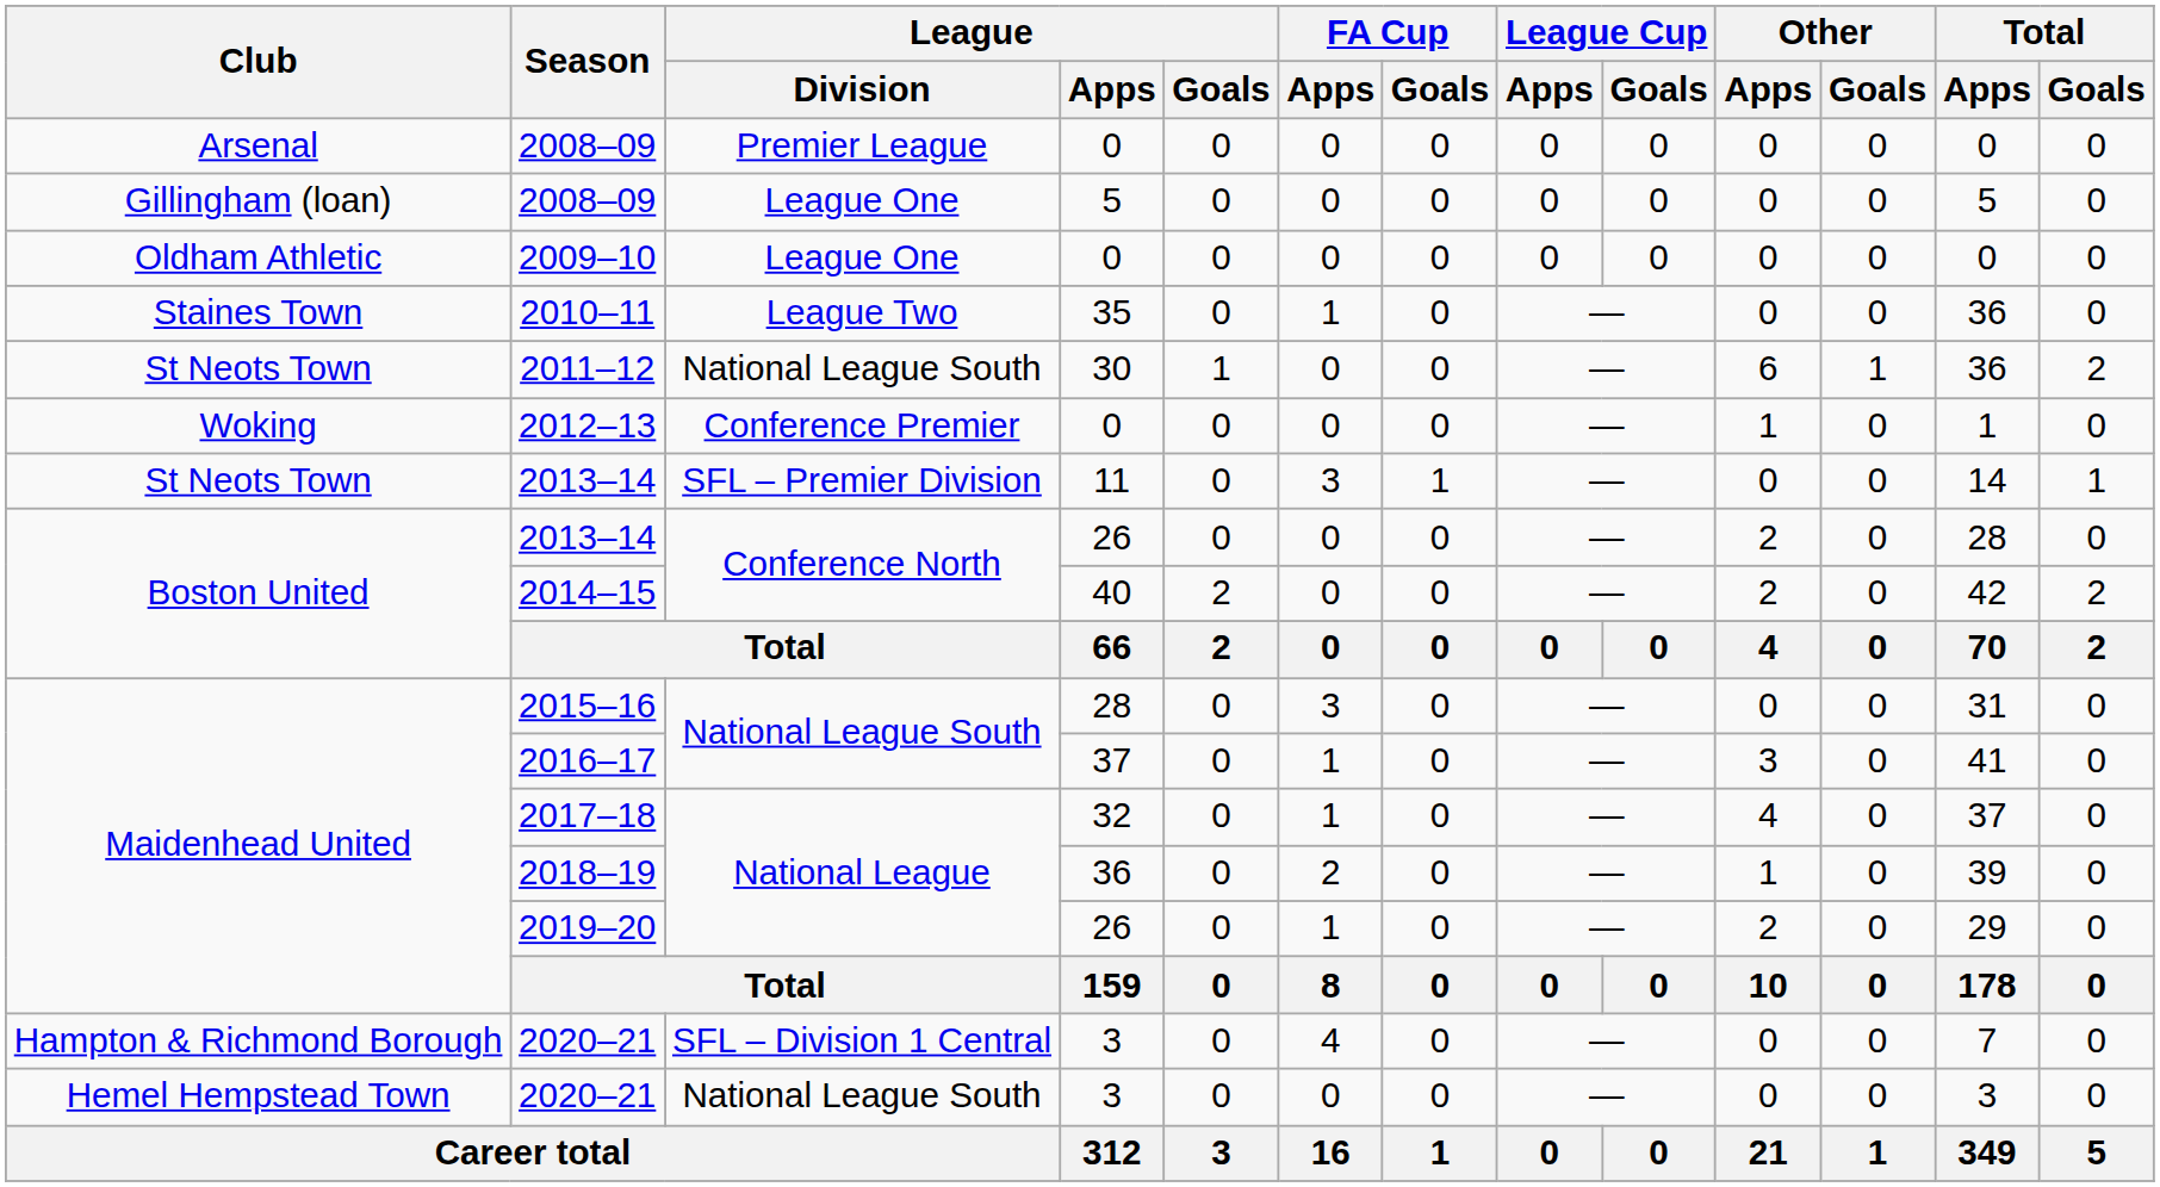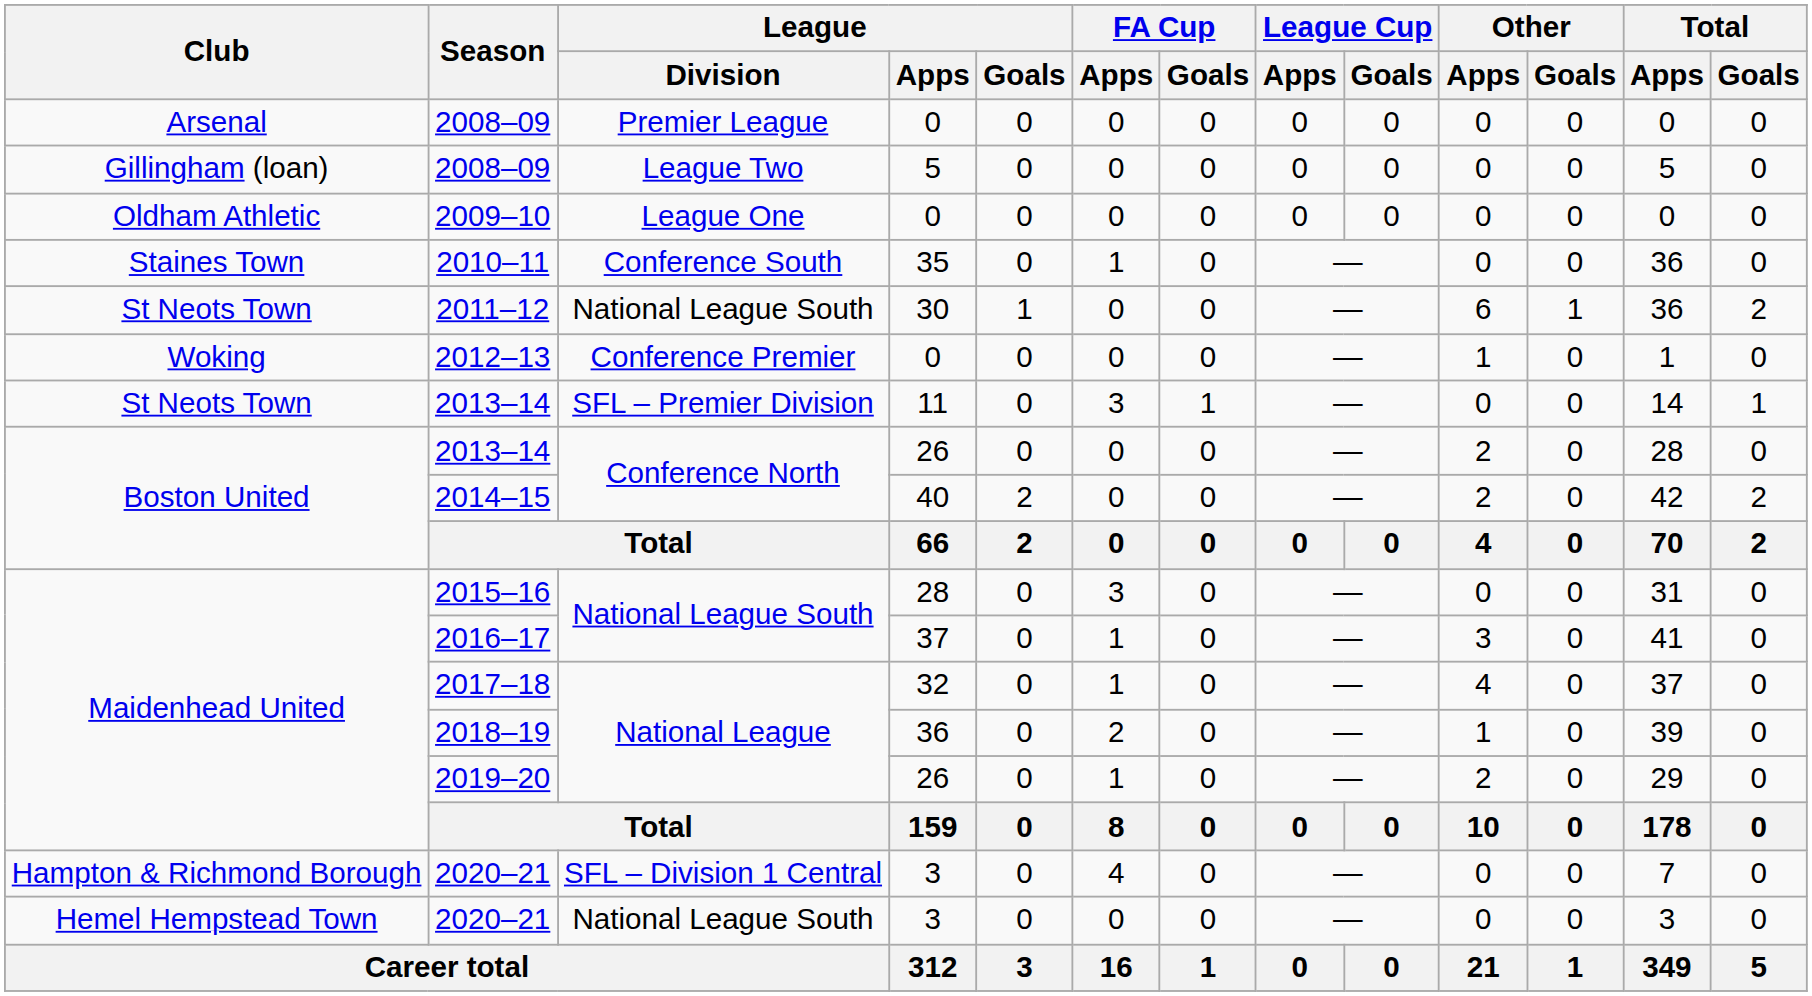 <table class="wikitable" style="text-align:center">
 <tr>
 <th rowspan="2">Club</th>
 <th rowspan="2">Season</th>
 <th colspan="3">League</th>
 <th colspan="2"><a href='#'>FA Cup</a></th>
 <th colspan="2"><a href='#'>League Cup</a></th>
 <th colspan="2">Other</th>
 <th colspan="2">Total</th>
 </tr>
 <tr>
 <th>Division</th>
 <th>Apps</th>
 <th>Goals</th>
 <th>Apps</th>
 <th>Goals</th>
 <th>Apps</th>
 <th>Goals</th>
 <th>Apps</th>
 <th>Goals</th>
 <th>Apps</th>
 <th>Goals</th>
 </tr>
 <tr>
 <td><a href='#'>Arsenal</a></td>
 <td><a href='#'>2008–09</a></td>
 <td><a href='#'>Premier League</a></td>
 <td>0</td>
 <td>0</td>
 <td>0</td>
 <td>0</td>
 <td>0</td>
 <td>0</td>
 <td>0</td>
 <td>0</td>
 <td>0</td>
 <td>0</td>
 </tr>
 <tr>
 <td><a href='#'>Gillingham</a> (loan)</td>
 <td><a href='#'>2008–09</a></td>
-<td><a href='#'>League One</a></td>
+<td><a href='#'>League Two</a></td>
 <td>5</td>
 <td>0</td>
 <td>0</td>
 <td>0</td>
 <td>0</td>
 <td>0</td>
 <td>0</td>
 <td>0</td>
 <td>5</td>
 <td>0</td>
 </tr>
 <tr>
 <td><a href='#'>Oldham Athletic</a></td>
 <td><a href='#'>2009–10</a></td>
 <td><a href='#'>League One</a></td>
 <td>0</td>
 <td>0</td>
 <td>0</td>
 <td>0</td>
 <td>0</td>
 <td>0</td>
 <td>0</td>
 <td>0</td>
 <td>0</td>
 <td>0</td>
 </tr>
 <tr>
 <td><a href='#'>Staines Town</a></td>
 <td><a href='#'>2010–11</a></td>
-<td><a href='#'>League Two</a></td>
+<td><a href='#'>Conference South</a></td>
 <td>35</td>
 <td>0</td>
 <td>1</td>
 <td>0</td>
 <td colspan="2">—</td>
 <td>0</td>
 <td>0</td>
 <td>36</td>
 <td>0</td>
 </tr>
 <tr>
 <td><a href='#'>St Neots Town</a></td>
 <td><a href='#'>2011–12</a></td>
 <td>National League South</td>
 <td>30</td>
 <td>1</td>
 <td>0</td>
 <td>0</td>
 <td colspan="2">—</td>
 <td>6</td>
 <td>1</td>
 <td>36</td>
 <td>2</td>
 </tr>
 <tr>
 <td><a href='#'>Woking</a></td>
 <td><a href='#'>2012–13</a></td>
 <td><a href='#'>Conference Premier</a></td>
 <td>0</td>
 <td>0</td>
 <td>0</td>
 <td>0</td>
 <td colspan="2">—</td>
 <td>1</td>
 <td>0</td>
 <td>1</td>
 <td>0</td>
 </tr>
 <tr>
 <td><a href='#'>St Neots Town</a></td>
 <td><a href='#'>2013–14</a></td>
 <td><a href='#'>SFL – Premier Division</a></td>
 <td>11</td>
 <td>0</td>
 <td>3</td>
 <td>1</td>
 <td colspan="2">—</td>
 <td>0</td>
 <td>0</td>
 <td>14</td>
 <td>1</td>
 </tr>
 <tr>
 <td rowspan="3"><a href='#'>Boston United</a></td>
 <td><a href='#'>2013–14</a></td>
 <td rowspan="2"><a href='#'>Conference North</a></td>
 <td>26</td>
 <td>0</td>
 <td>0</td>
 <td>0</td>
 <td colspan="2">—</td>
 <td>2</td>
 <td>0</td>
 <td>28</td>
 <td>0</td>
 </tr>
 <tr>
 <td><a href='#'>2014–15</a></td>
 <td>40</td>
 <td>2</td>
 <td>0</td>
 <td>0</td>
 <td colspan="2">—</td>
 <td>2</td>
 <td>0</td>
 <td>42</td>
 <td>2</td>
 </tr>
 <tr>
 <th colspan="2">Total</th>
 <th>66</th>
 <th>2</th>
 <th>0</th>
 <th>0</th>
 <th>0</th>
 <th>0</th>
 <th>4</th>
 <th>0</th>
 <th>70</th>
 <th>2</th>
 </tr>
 <tr>
 <td rowspan="6"><a href='#'>Maidenhead United</a></td>
 <td><a href='#'>2015–16</a></td>
 <td rowspan="2"><a href='#'>National League South</a></td>
 <td>28</td>
 <td>0</td>
 <td>3</td>
 <td>0</td>
 <td colspan="2">—</td>
 <td>0</td>
 <td>0</td>
 <td>31</td>
 <td>0</td>
 </tr>
 <tr>
 <td><a href='#'>2016–17</a></td>
 <td>37</td>
 <td>0</td>
 <td>1</td>
 <td>0</td>
 <td colspan="2">—</td>
 <td>3</td>
 <td>0</td>
 <td>41</td>
 <td>0</td>
 </tr>
 <tr>
 <td><a href='#'>2017–18</a></td>
 <td rowspan="3"><a href='#'>National League</a></td>
 <td>32</td>
 <td>0</td>
 <td>1</td>
 <td>0</td>
 <td colspan="2">—</td>
 <td>4</td>
 <td>0</td>
 <td>37</td>
 <td>0</td>
 </tr>
 <tr>
 <td><a href='#'>2018–19</a></td>
 <td>36</td>
 <td>0</td>
 <td>2</td>
 <td>0</td>
 <td colspan="2">—</td>
 <td>1</td>
 <td>0</td>
 <td>39</td>
 <td>0</td>
 </tr>
 <tr>
 <td><a href='#'>2019–20</a></td>
 <td>26</td>
 <td>0</td>
 <td>1</td>
 <td>0</td>
 <td colspan="2">—</td>
 <td>2</td>
 <td>0</td>
 <td>29</td>
 <td>0</td>
 </tr>
 <tr>
 <th colspan="2">Total</th>
 <th>159</th>
 <th>0</th>
 <th>8</th>
 <th>0</th>
 <th>0</th>
 <th>0</th>
 <th>10</th>
 <th>0</th>
 <th>178</th>
 <th>0</th>
 </tr>
 <tr>
 <td><a href='#'>Hampton & Richmond Borough</a></td>
 <td><a href='#'>2020–21</a></td>
 <td><a href='#'>SFL – Division 1 Central</a></td>
 <td>3</td>
 <td>0</td>
 <td>4</td>
 <td>0</td>
 <td colspan="2">—</td>
 <td>0</td>
 <td>0</td>
 <td>7</td>
 <td>0</td>
 </tr>
 <tr>
 <td><a href='#'>Hemel Hempstead Town</a></td>
 <td><a href='#'>2020–21</a></td>
 <td>National League South</td>
 <td>3</td>
 <td>0</td>
 <td>0</td>
 <td>0</td>
 <td colspan="2">—</td>
 <td>0</td>
 <td>0</td>
 <td>3</td>
 <td>0</td>
 </tr>
 <tr>
 <th colspan="3">Career total</th>
 <th>312</th>
 <th>3</th>
 <th>16</th>
 <th>1</th>
 <th>0</th>
 <th>0</th>
 <th>21</th>
 <th>1</th>
 <th>349</th>
 <th>5</th>
 </tr>
 </table>
